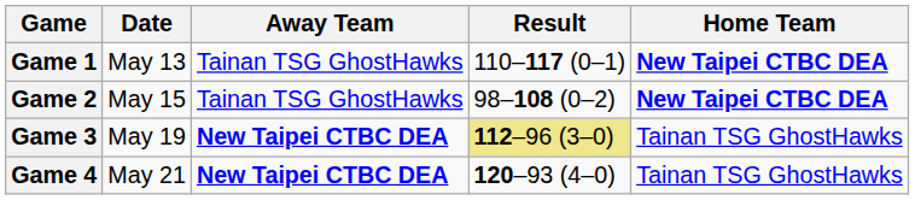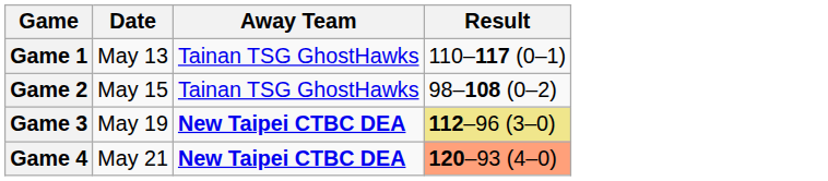 <table class="wikitable plainrowheaders">
 <tr>
 <th scope="col">Game</th>
 <th scope="col">Date</th>
 <th scope="col">Away Team</th>
 <th scope="col">Result</th>
-<th scope="col">Home Team</th>
 </tr>
 <tr>
 <th scope="row">Game 1</th>
 <td>May 13</td>
 <td><a href='#'>Tainan TSG GhostHawks</a></td>
 <td>110–<strong>117</strong> (0–1)</td>
-<td><strong><a href='#'>New Taipei CTBC DEA</a></strong></td>
 </tr>
 <tr>
 <th scope="row">Game 2</th>
 <td>May 15</td>
 <td><a href='#'>Tainan TSG GhostHawks</a></td>
 <td>98–<strong>108</strong> (0–2)</td>
-<td><strong><a href='#'>New Taipei CTBC DEA</a></strong></td>
 </tr>
 <tr>
 <th scope="row">Game 3</th>
 <td>May 19</td>
 <td><strong><a href='#'>New Taipei CTBC DEA</a></strong></td>
 <td style="background: khaki;"><strong>112</strong>–96 (3–0)</td>
-<td><a href='#'>Tainan TSG GhostHawks</a></td>
 </tr>
 <tr>
 <th scope="row">Game 4</th>
 <td>May 21</td>
 <td><strong><a href='#'>New Taipei CTBC DEA</a></strong></td>
-<td><strong>120</strong>–93 (4–0)</td>
-<td><a href='#'>Tainan TSG GhostHawks</a></td>
+<td style="background: lightsalmon;"><strong>120</strong>–93 (4–0)</td>
 </tr>
 </table>
